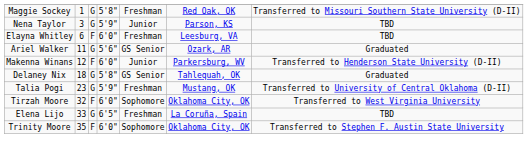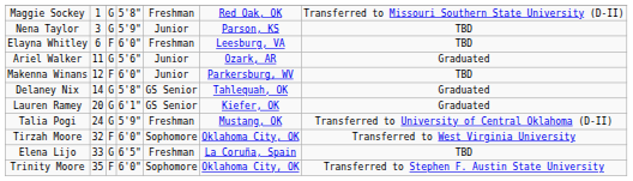 <table class="wikitable sortable" style="text-align: center">
 <tr align=center>
 </tr>
 <tr>
 <td>Maggie Sockey</td>
 <td>1</td>
 <td>G</td>
 <td>5'8"</td>
 <td>Freshman</td>
 <td><a href='#'>Red Oak, OK</a></td>
 <td>Transferred to <a href='#'>Missouri Southern State University</a> (D-II)</td>
 </tr>
 <tr>
 <td>Nena Taylor</td>
 <td>3</td>
 <td>G</td>
 <td>5'9"</td>
 <td> Junior</td>
 <td><a href='#'>Parson, KS</a></td>
 <td>TBD</td>
 </tr>
 <tr>
 <td>Elayna Whitley</td>
 <td>6</td>
 <td>F</td>
 <td>6'0"</td>
 <td> Freshman</td>
 <td><a href='#'>Leesburg, VA</a></td>
 <td>TBD</td>
 </tr>
 <tr>
 <td>Ariel Walker</td>
 <td>11</td>
 <td>G</td>
 <td>5'6"</td>
-<td>GS Senior</td>
+<td>Junior</td>
 <td><a href='#'>Ozark, AR</a></td>
 <td>Graduated</td>
 </tr>
 <tr>
 <td>Makenna Winans</td>
 <td>12</td>
 <td>F</td>
 <td>6'0"</td>
 <td>Junior</td>
 <td><a href='#'>Parkersburg, WV</a></td>
-<td>Transferred to <a href='#'>Henderson State University</a> (D-II)</td>
+<td>TBD</td>
 </tr>
 <tr>
 <td>Delaney Nix</td>
-<td>18</td>
+<td>14</td>
 <td>G</td>
 <td>5'8"</td>
 <td>GS Senior</td>
 <td><a href='#'>Tahlequah, OK</a></td>
 <td>Graduated</td>
 </tr>
 <tr>
+<td>Lauren Ramey</td>
+<td>20</td>
+<td>G</td>
+<td>6'1"</td>
+<td>GS Senior</td>
+<td><a href='#'>Kiefer, OK</a></td>
+<td>Graduated</td>
+</tr>
+<tr>
 <td>Talia Pogi</td>
-<td>23</td>
+<td>24</td>
 <td>G</td>
 <td>5'9"</td>
 <td>Freshman</td>
 <td><a href='#'>Mustang, OK</a></td>
 <td>Transferred to <a href='#'>University of Central Oklahoma</a> (D-II)</td>
 </tr>
 <tr>
 <td>Tirzah Moore</td>
 <td>32</td>
 <td>F</td>
 <td>6'0"</td>
 <td>Sophomore</td>
 <td><a href='#'>Oklahoma City, OK</a></td>
 <td>Transferred to <a href='#'>West Virginia University</a></td>
 </tr>
 <tr>
 <td>Elena Lijo</td>
 <td>33</td>
 <td>G</td>
 <td>6'5"</td>
 <td>Freshman</td>
 <td><a href='#'>La Coruña, Spain</a></td>
 <td>TBD</td>
 </tr>
 <tr>
 <td>Trinity Moore</td>
 <td>35</td>
 <td>F</td>
 <td>6'0"</td>
 <td>Sophomore</td>
 <td><a href='#'>Oklahoma City, OK</a></td>
 <td>Transferred to <a href='#'>Stephen F. Austin State University</a></td>
 </tr>
 </table>
